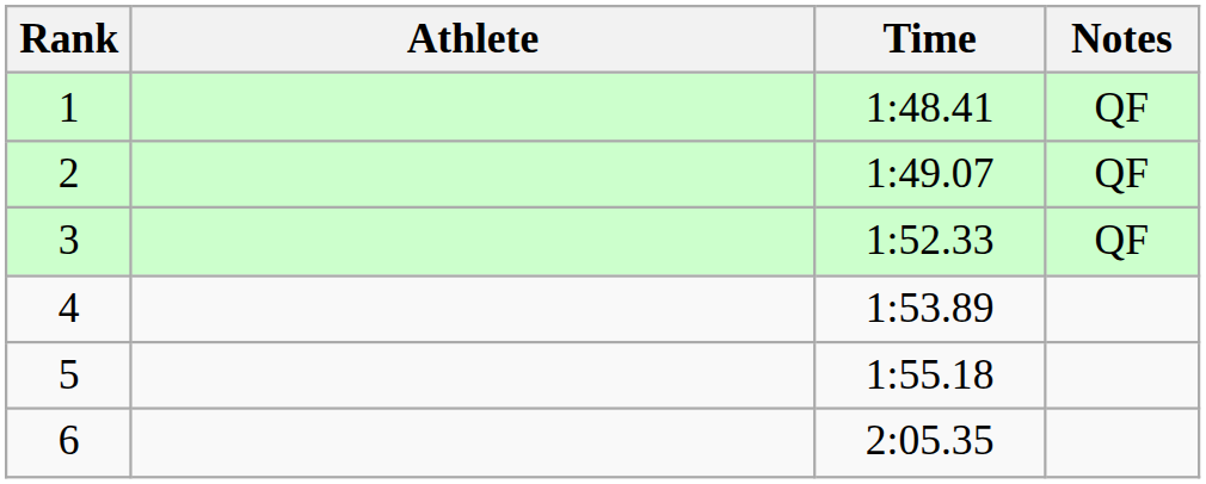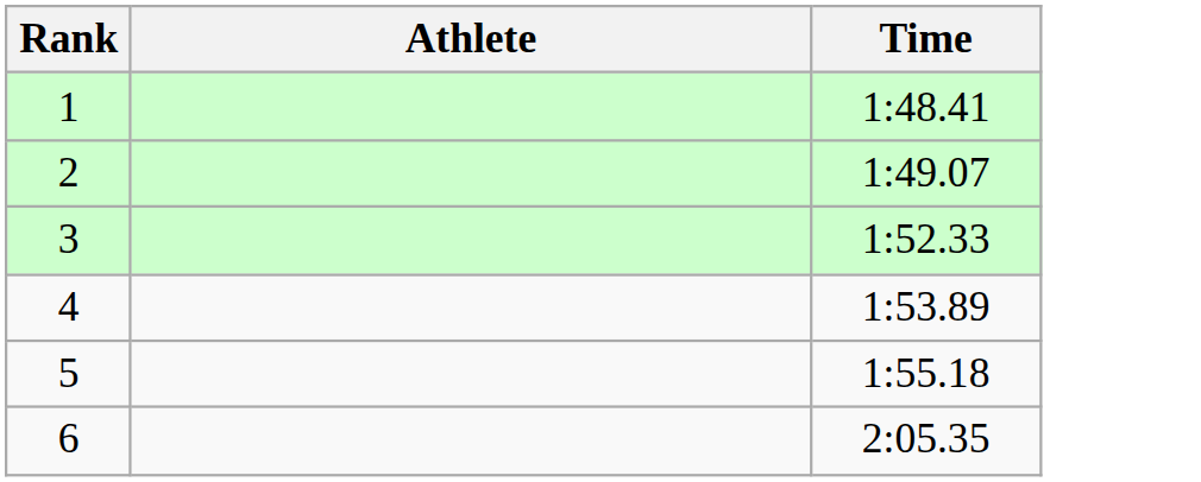 <table class=wikitable style="text-align:center">
 <tr>
 <th width=40>Rank</th>
 <th width=250>Athlete</th>
 <th width=80>Time</th>
-<th width=50>Notes</th>
 </tr>
 <tr bgcolor="ccffcc">
 <td>1</td>
 <td align=left></td>
 <td>1:48.41</td>
-<td>QF</td>
 </tr>
 <tr bgcolor="ccffcc">
 <td>2</td>
 <td align=left></td>
 <td>1:49.07</td>
-<td>QF</td>
 </tr>
 <tr bgcolor="ccffcc">
 <td>3</td>
 <td align=left></td>
 <td>1:52.33</td>
-<td>QF</td>
 </tr>
 <tr>
 <td>4</td>
 <td align=left></td>
 <td>1:53.89</td>
-<td></td>
 </tr>
 <tr>
 <td>5</td>
 <td align=left></td>
 <td>1:55.18</td>
-<td></td>
 </tr>
 <tr>
 <td>6</td>
 <td align=left></td>
 <td>2:05.35</td>
-<td></td>
 </tr>
 </table>
